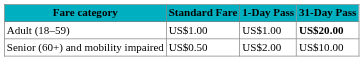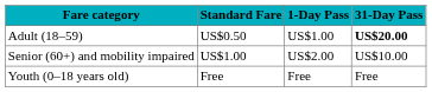 <table class="toccolours sortable" border="1" cellpadding="3" style="border-collapse:collapse">
 <tr bgcolor=#00B0C0>
 <th>Fare category</th>
 <th>Standard Fare</th>
 <th>1-Day Pass</th>
 <th>31-Day Pass</th>
 </tr>
 <tr>
 <td>Adult (18–59)</td>
-<td>US$1.00</td>
+<td>US$0.50</td>
 <td>US$1.00</td>
 <td><strong>US$20.00</strong></td>
 </tr>
 <tr>
 <td>Senior (60+) and mobility impaired</td>
-<td>US$0.50</td>
+<td>US$1.00</td>
 <td>US$2.00</td>
 <td>US$10.00</td>
 </tr>
+<tr>
+<td>Youth (0–18 years old)</td>
+<td>Free</td>
+<td>Free</td>
+<td>Free</td>
+</tr>
 </table>
